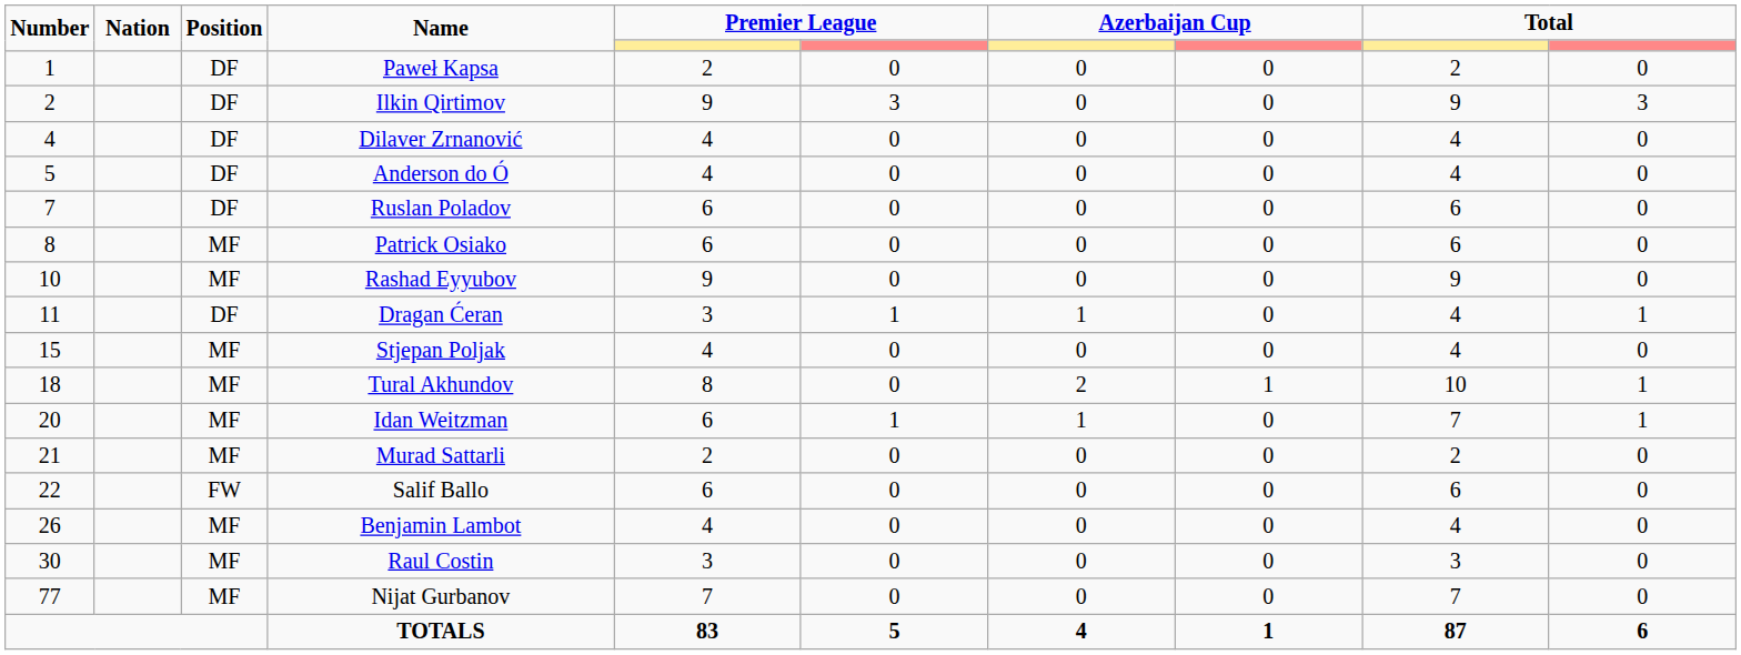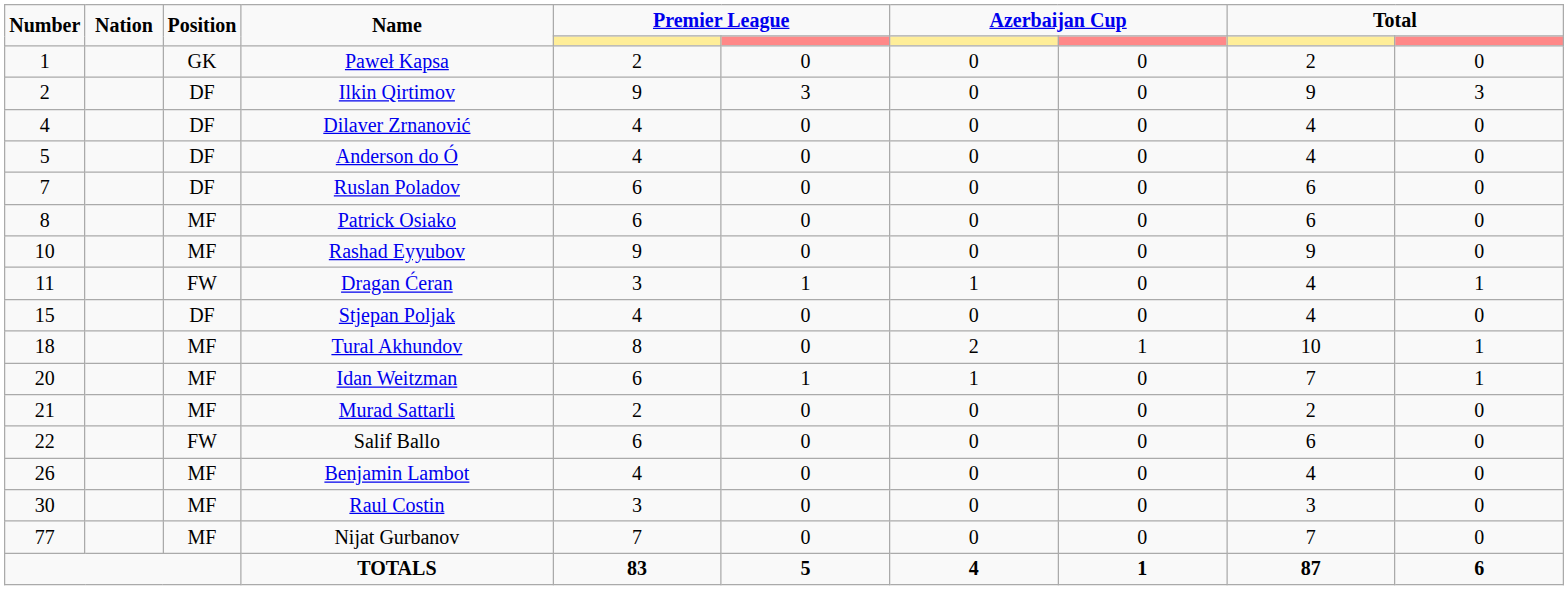 <table class="wikitable" style="text-align:center;">
 <tr>
 <td rowspan="2"  style="width:5%; text-align:center;"><strong>Number</strong></td>
 <td rowspan="2"  style="width:5%; text-align:center;"><strong>Nation</strong></td>
 <td rowspan="2"  style="width:5%; text-align:center;"><strong>Position</strong></td>
 <td rowspan="2"  style="width:20%; text-align:center;"><strong>Name</strong></td>
 <td colspan="2" style="text-align:center;"><strong><a href='#'>Premier League</a></strong></td>
 <td colspan="2" style="text-align:center;"><strong><a href='#'>Azerbaijan Cup</a></strong></td>
 <td colspan="2" style="text-align:center;"><strong>Total</strong></td>
 </tr>
 <tr>
 <th style="width:60px; background:#fe9;"></th>
 <th style="width:60px; background:#ff8888;"></th>
 <th style="width:60px; background:#fe9;"></th>
 <th style="width:60px; background:#ff8888;"></th>
 <th style="width:60px; background:#fe9;"></th>
 <th style="width:60px; background:#ff8888;"></th>
 </tr>
 <tr>
 <td>1</td>
 <td></td>
-<td>DF</td>
+<td>GK</td>
 <td><a href='#'>Paweł Kapsa</a></td>
 <td>2</td>
 <td>0</td>
 <td>0</td>
 <td>0</td>
 <td>2</td>
 <td>0</td>
 </tr>
 <tr>
 <td>2</td>
 <td></td>
 <td>DF</td>
 <td><a href='#'>Ilkin Qirtimov</a></td>
 <td>9</td>
 <td>3</td>
 <td>0</td>
 <td>0</td>
 <td>9</td>
 <td>3</td>
 </tr>
 <tr>
 <td>4</td>
 <td></td>
 <td>DF</td>
 <td><a href='#'>Dilaver Zrnanović</a></td>
 <td>4</td>
 <td>0</td>
 <td>0</td>
 <td>0</td>
 <td>4</td>
 <td>0</td>
 </tr>
 <tr>
 <td>5</td>
 <td></td>
 <td>DF</td>
 <td><a href='#'>Anderson do Ó</a></td>
 <td>4</td>
 <td>0</td>
 <td>0</td>
 <td>0</td>
 <td>4</td>
 <td>0</td>
 </tr>
 <tr>
 <td>7</td>
 <td></td>
 <td>DF</td>
 <td><a href='#'>Ruslan Poladov</a></td>
 <td>6</td>
 <td>0</td>
 <td>0</td>
 <td>0</td>
 <td>6</td>
 <td>0</td>
 </tr>
 <tr>
 <td>8</td>
 <td></td>
 <td>MF</td>
 <td><a href='#'>Patrick Osiako</a></td>
 <td>6</td>
 <td>0</td>
 <td>0</td>
 <td>0</td>
 <td>6</td>
 <td>0</td>
 </tr>
 <tr>
 <td>10</td>
 <td></td>
 <td>MF</td>
 <td><a href='#'>Rashad Eyyubov</a></td>
 <td>9</td>
 <td>0</td>
 <td>0</td>
 <td>0</td>
 <td>9</td>
 <td>0</td>
 </tr>
 <tr>
 <td>11</td>
 <td></td>
-<td>DF</td>
+<td>FW</td>
 <td><a href='#'>Dragan Ćeran</a></td>
 <td>3</td>
 <td>1</td>
 <td>1</td>
 <td>0</td>
 <td>4</td>
 <td>1</td>
 </tr>
 <tr>
 <td>15</td>
 <td></td>
-<td>MF</td>
+<td>DF</td>
 <td><a href='#'>Stjepan Poljak</a></td>
 <td>4</td>
 <td>0</td>
 <td>0</td>
 <td>0</td>
 <td>4</td>
 <td>0</td>
 </tr>
 <tr>
 <td>18</td>
 <td></td>
 <td>MF</td>
 <td><a href='#'>Tural Akhundov</a></td>
 <td>8</td>
 <td>0</td>
 <td>2</td>
 <td>1</td>
 <td>10</td>
 <td>1</td>
 </tr>
 <tr>
 <td>20</td>
 <td></td>
 <td>MF</td>
 <td><a href='#'>Idan Weitzman</a></td>
 <td>6</td>
 <td>1</td>
 <td>1</td>
 <td>0</td>
 <td>7</td>
 <td>1</td>
 </tr>
 <tr>
 <td>21</td>
 <td></td>
 <td>MF</td>
 <td><a href='#'>Murad Sattarli</a></td>
 <td>2</td>
 <td>0</td>
 <td>0</td>
 <td>0</td>
 <td>2</td>
 <td>0</td>
 </tr>
 <tr>
 <td>22</td>
 <td></td>
 <td>FW</td>
 <td>Salif Ballo</td>
 <td>6</td>
 <td>0</td>
 <td>0</td>
 <td>0</td>
 <td>6</td>
 <td>0</td>
 </tr>
 <tr>
 <td>26</td>
 <td></td>
 <td>MF</td>
 <td><a href='#'>Benjamin Lambot</a></td>
 <td>4</td>
 <td>0</td>
 <td>0</td>
 <td>0</td>
 <td>4</td>
 <td>0</td>
 </tr>
 <tr>
 <td>30</td>
 <td></td>
 <td>MF</td>
 <td><a href='#'>Raul Costin</a></td>
 <td>3</td>
 <td>0</td>
 <td>0</td>
 <td>0</td>
 <td>3</td>
 <td>0</td>
 </tr>
 <tr>
 <td>77</td>
 <td></td>
 <td>MF</td>
 <td>Nijat Gurbanov</td>
 <td>7</td>
 <td>0</td>
 <td>0</td>
 <td>0</td>
 <td>7</td>
 <td>0</td>
 </tr>
 <tr>
 <td colspan="3"></td>
 <td><strong>TOTALS</strong></td>
 <td><strong>83</strong></td>
 <td><strong>5</strong></td>
 <td><strong>4</strong></td>
 <td><strong>1</strong></td>
 <td><strong>87</strong></td>
 <td><strong>6</strong></td>
 </tr>
 </table>
